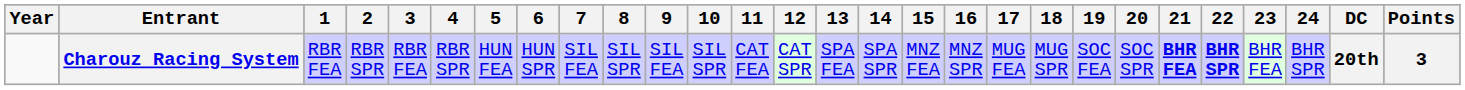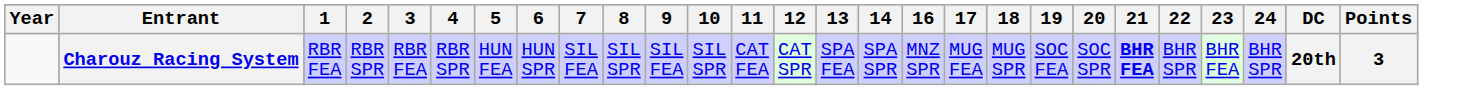 <table class="wikitable" style="text-align:center; font-size:85%">
 <tr>
 <th>Year</th>
 <th>Entrant</th>
 <th>1</th>
 <th>2</th>
 <th>3</th>
 <th>4</th>
 <th>5</th>
 <th>6</th>
 <th>7</th>
 <th>8</th>
 <th>9</th>
 <th>10</th>
 <th>11</th>
 <th>12</th>
 <th>13</th>
 <th>14</th>
-<th>15</th>
 <th>16</th>
 <th>17</th>
 <th>18</th>
 <th>19</th>
 <th>20</th>
 <th>21</th>
 <th>22</th>
 <th>23</th>
 <th>24</th>
 <th>DC</th>
 <th>Points</th>
 </tr>
 <tr>
 <td></td>
 <th nowrap><a href='#'>Charouz Racing System</a></th>
 <td style="background:#CFCFFF;"><a href='#'>RBR<br>FEA</a><br></td>
 <td style="background:#CFCFFF;"><a href='#'>RBR<br>SPR</a><br></td>
 <td style="background:#CFCFFF;"><a href='#'>RBR<br>FEA</a><br></td>
 <td style="background:#CFCFFF;"><a href='#'>RBR<br>SPR</a><br></td>
 <td style="background:#CFCFFF;"><a href='#'>HUN<br>FEA</a><br></td>
 <td style="background:#CFCFFF;"><a href='#'>HUN<br>SPR</a><br></td>
 <td style="background:#CFCFFF;"><a href='#'>SIL<br>FEA</a><br></td>
 <td style="background:#CFCFFF;"><a href='#'>SIL<br>SPR</a><br></td>
 <td style="background:#CFCFFF;"><a href='#'>SIL<br>FEA</a><br></td>
 <td style="background:#CFCFFF;"><a href='#'>SIL<br>SPR</a><br></td>
 <td style="background:#CFCFFF;"><a href='#'>CAT<br>FEA</a><br></td>
 <td style="background:#DFFFDF;"><a href='#'>CAT<br>SPR</a><br></td>
 <td style="background:#CFCFFF;"><a href='#'>SPA<br>FEA</a><br></td>
 <td style="background:#CFCFFF;"><a href='#'>SPA<br>SPR</a><br></td>
-<td style="background:#CFCFFF;"><a href='#'>MNZ<br>FEA</a><br></td>
 <td style="background:#CFCFFF;"><a href='#'>MNZ<br>SPR</a><br></td>
 <td style="background:#CFCFFF;"><a href='#'>MUG<br>FEA</a><br></td>
 <td style="background:#CFCFFF;"><a href='#'>MUG<br>SPR</a><br></td>
 <td style="background:#CFCFFF;"><a href='#'>SOC<br>FEA</a><br></td>
 <td style="background:#CFCFFF;"><a href='#'>SOC<br>SPR</a><br></td>
 <td style="background:#CFCFFF;"><strong><a href='#'>BHR<br>FEA</a><br></strong></td>
-<td style="background:#CFCFFF;"><strong><a href='#'>BHR<br>SPR</a><br></strong></td>
+<td style="background:#CFCFFF;"><a href='#'>BHR<br>SPR</a><br></td>
 <td style="background:#DFFFDF;"><a href='#'>BHR<br>FEA</a><br></td>
 <td style="background:#CFCFFF;"><a href='#'>BHR<br>SPR</a><br></td>
 <th>20th</th>
 <th>3</th>
 </tr>
 </table>
